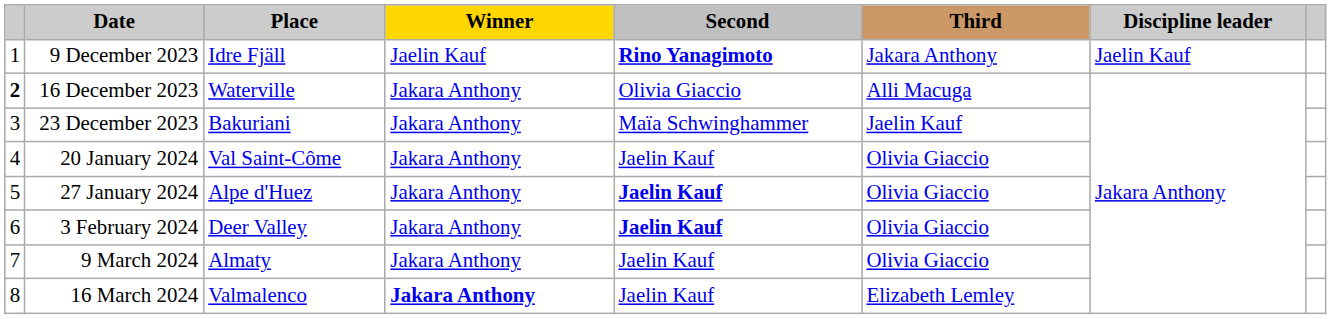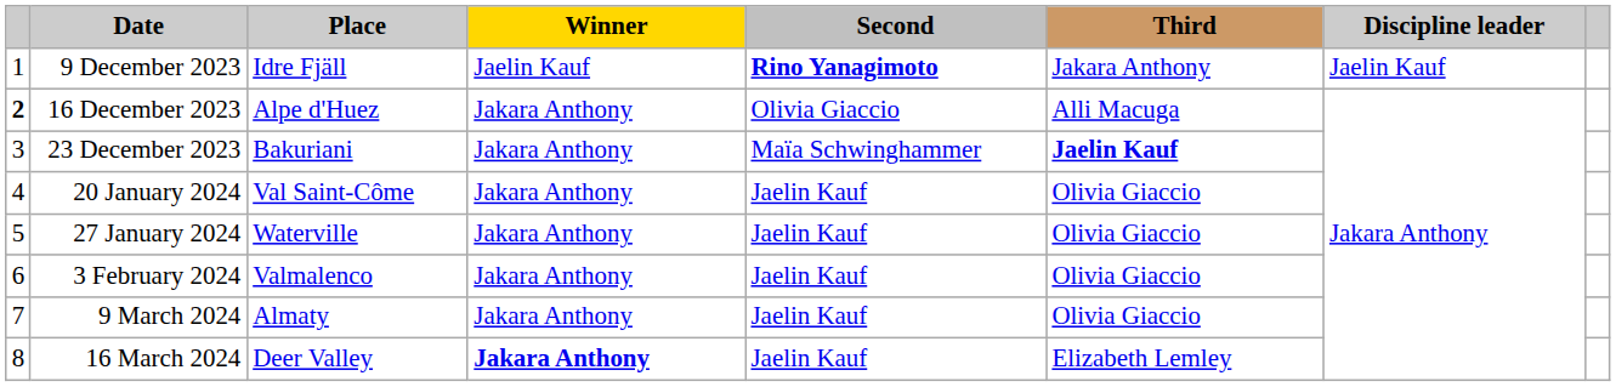 <table class="wikitable plainrowheaders" style="background:#fff; font-size:86%; line-height:16px; border:grey solid 1px; border-collapse:collapse;">
 <tr>
 <th scope="col" style="background:#ccc; width=10 px;"></th>
 <th scope="col" style="background:#ccc; width:135px;">Date</th>
 <th scope="col" style="background:#ccc; width:135px;">Place</th>
 <th scope="col" style="background:gold; width:185px;">Winner</th>
 <th scope="col" style="background:silver; width:185px;">Second</th>
 <th scope="col" style="background:#c96; width:185px;">Third</th>
 <th scope="col" style="background:#ccc; width:170px;">Discipline leader</th>
 <th scope="col" style="background:#ccc; width:10px;"></th>
 </tr>
 <tr>
 <td align="center">1</td>
 <td align="right">9 December 2023</td>
 <td> <a href='#'>Idre Fjäll</a></td>
 <td> <a href='#'>Jaelin Kauf</a></td>
 <td><strong> <a href='#'>Rino Yanagimoto</a></strong></td>
 <td> <a href='#'>Jakara Anthony</a></td>
 <td> <a href='#'>Jaelin Kauf</a></td>
 <td></td>
 </tr>
 <tr>
 <td align="center"><strong>2</strong></td>
 <td align="right">16 December 2023</td>
-<td> <a href='#'>Waterville</a></td>
+<td> <a href='#'>Alpe d'Huez</a></td>
 <td> <a href='#'>Jakara Anthony</a></td>
 <td> <a href='#'>Olivia Giaccio</a></td>
 <td> <a href='#'>Alli Macuga</a></td>
 <td rowspan=7> <a href='#'>Jakara Anthony</a></td>
 <td></td>
 </tr>
 <tr>
 <td align="center">3</td>
 <td align="right">23 December 2023</td>
 <td> <a href='#'>Bakuriani</a></td>
 <td> <a href='#'>Jakara Anthony</a></td>
 <td> <a href='#'>Maïa Schwinghammer</a></td>
-<td> <a href='#'>Jaelin Kauf</a></td>
+<td><strong> <a href='#'>Jaelin Kauf</a></strong></td>
 <td></td>
 </tr>
 <tr>
 <td align="center">4</td>
 <td align="right">20 January 2024</td>
 <td> <a href='#'>Val Saint-Côme</a></td>
 <td> <a href='#'>Jakara Anthony</a></td>
 <td> <a href='#'>Jaelin Kauf</a></td>
 <td> <a href='#'>Olivia Giaccio</a></td>
 <td></td>
 </tr>
 <tr>
 <td align="center">5</td>
 <td align="right">27 January 2024</td>
-<td> <a href='#'>Alpe d'Huez</a></td>
+<td> <a href='#'>Waterville</a></td>
 <td> <a href='#'>Jakara Anthony</a></td>
-<td><strong> <a href='#'>Jaelin Kauf</a></strong></td>
+<td> <a href='#'>Jaelin Kauf</a></td>
 <td> <a href='#'>Olivia Giaccio</a></td>
 <td></td>
 </tr>
 <tr>
 <td align="center">6</td>
 <td align="right">3 February 2024</td>
-<td> <a href='#'>Deer Valley</a></td>
+<td> <a href='#'>Valmalenco</a></td>
 <td> <a href='#'>Jakara Anthony</a></td>
-<td><strong> <a href='#'>Jaelin Kauf</a></strong></td>
+<td> <a href='#'>Jaelin Kauf</a></td>
 <td> <a href='#'>Olivia Giaccio</a></td>
 <td></td>
 </tr>
 <tr>
 <td align="center">7</td>
 <td align="right">9 March 2024</td>
 <td> <a href='#'>Almaty</a></td>
 <td> <a href='#'>Jakara Anthony</a></td>
 <td> <a href='#'>Jaelin Kauf</a></td>
 <td> <a href='#'>Olivia Giaccio</a></td>
 <td></td>
 </tr>
 <tr>
 <td align="center">8</td>
 <td align="right">16 March 2024</td>
-<td> <a href='#'>Valmalenco</a></td>
+<td> <a href='#'>Deer Valley</a></td>
 <td><strong> <a href='#'>Jakara Anthony</a></strong></td>
 <td> <a href='#'>Jaelin Kauf</a></td>
 <td> <a href='#'>Elizabeth Lemley</a></td>
 <td></td>
 </tr>
 </table>
